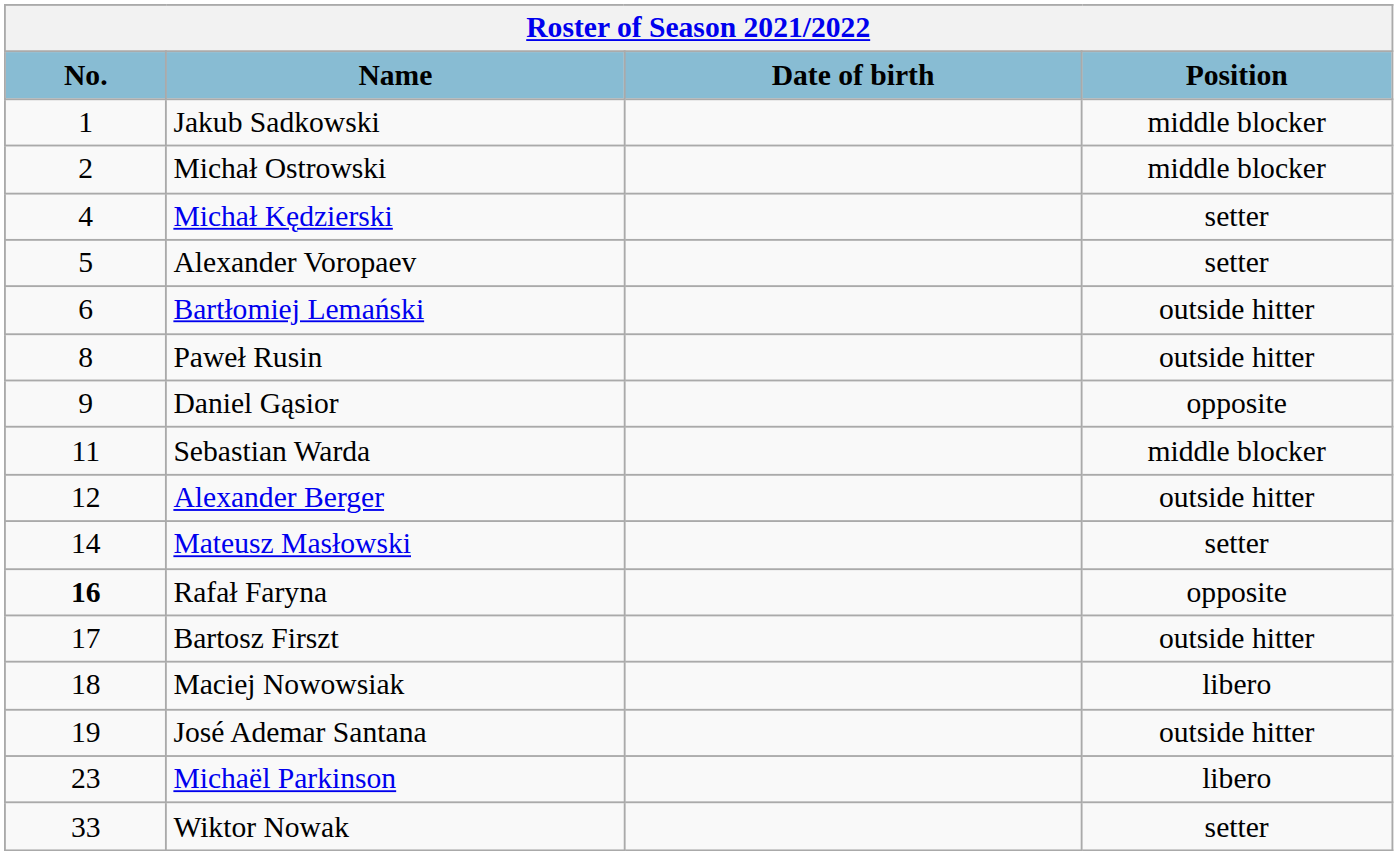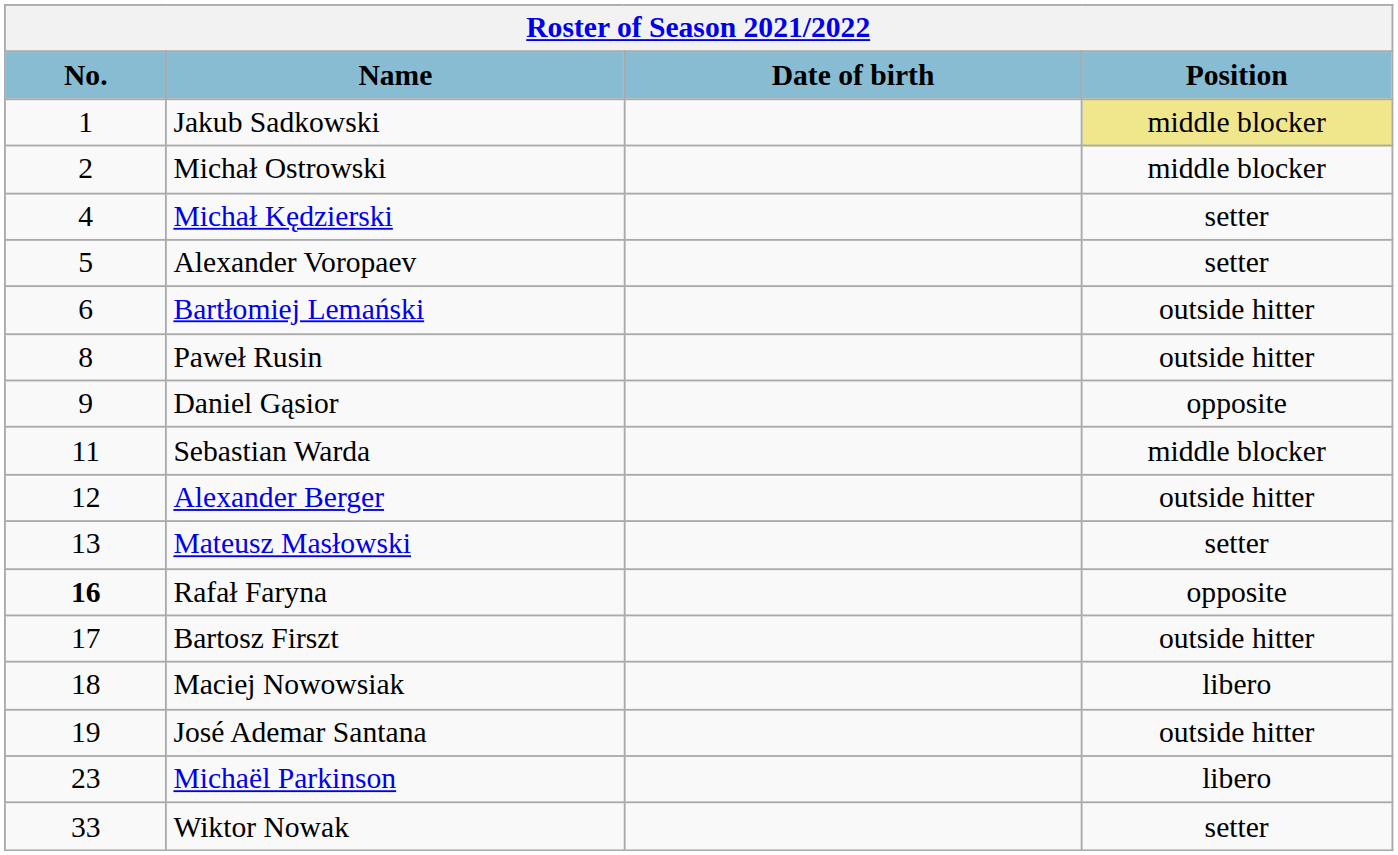 <table class="wikitable collapsible collapsed" style="font-size:100%; text-align:center;">
 <tr>
 <th colspan=5 style="width:30em"><a href='#'>Roster of Season 2021/2022</a></th>
 </tr>
 <tr>
 <th style="color:#000000; background-color:#88BCD3; width:5em">No.</th>
 <th style="color:#000000; background-color:#88BCD3; width:15em">Name</th>
 <th style="color:#000000; background-color:#88BCD3; width:15em">Date of birth</th>
 <th style="color:#000000; background-color:#88BCD3; width:10em">Position</th>
 </tr>
 <tr>
 <td>1</td>
 <td align=left> Jakub Sadkowski</td>
 <td align=right></td>
-<td>middle blocker</td>
+<td style="background: khaki;">middle blocker</td>
 </tr>
 <tr>
 <td>2</td>
 <td align=left> Michał Ostrowski</td>
 <td align=right></td>
 <td>middle blocker</td>
 </tr>
 <tr>
 <td>4</td>
 <td align=left> <a href='#'>Michał Kędzierski</a></td>
 <td align=right></td>
 <td>setter</td>
 </tr>
 <tr>
 <td>5</td>
 <td align=left> Alexander Voropaev</td>
 <td align=right></td>
 <td>setter</td>
 </tr>
 <tr>
 <td>6</td>
 <td align=left> <a href='#'>Bartłomiej Lemański</a></td>
 <td align=right></td>
 <td>outside hitter</td>
 </tr>
 <tr>
 <td>8</td>
 <td align=left> Paweł Rusin</td>
 <td align=right></td>
 <td>outside hitter</td>
 </tr>
 <tr>
 <td>9</td>
 <td align=left> Daniel Gąsior</td>
 <td align=right></td>
 <td>opposite</td>
 </tr>
 <tr>
 <td>11</td>
 <td align=left> Sebastian Warda</td>
 <td align=right></td>
 <td>middle blocker</td>
 </tr>
 <tr>
 <td>12</td>
 <td align=left> <a href='#'>Alexander Berger</a></td>
 <td align=right></td>
 <td>outside hitter</td>
 </tr>
 <tr>
-<td>14</td>
+<td>13</td>
 <td align=left> <a href='#'>Mateusz Masłowski</a></td>
 <td align=right></td>
 <td>setter</td>
 </tr>
 <tr>
 <td><strong>16</strong></td>
 <td align=left> Rafał Faryna</td>
 <td align=right></td>
 <td>opposite</td>
 </tr>
 <tr>
 <td>17</td>
 <td align=left> Bartosz Firszt</td>
 <td align=right></td>
 <td>outside hitter</td>
 </tr>
 <tr>
 <td>18</td>
 <td align=left> Maciej Nowowsiak</td>
 <td align=right></td>
 <td>libero</td>
 </tr>
 <tr>
 <td>19</td>
 <td align=left> José Ademar Santana</td>
 <td align=right></td>
 <td>outside hitter</td>
 </tr>
 <tr>
 <td>23</td>
 <td align=left> <a href='#'>Michaël Parkinson</a></td>
 <td align=right></td>
 <td>libero</td>
 </tr>
 <tr>
 <td>33</td>
 <td align=left> Wiktor Nowak</td>
 <td align=right></td>
 <td>setter</td>
 </tr>
 </table>
